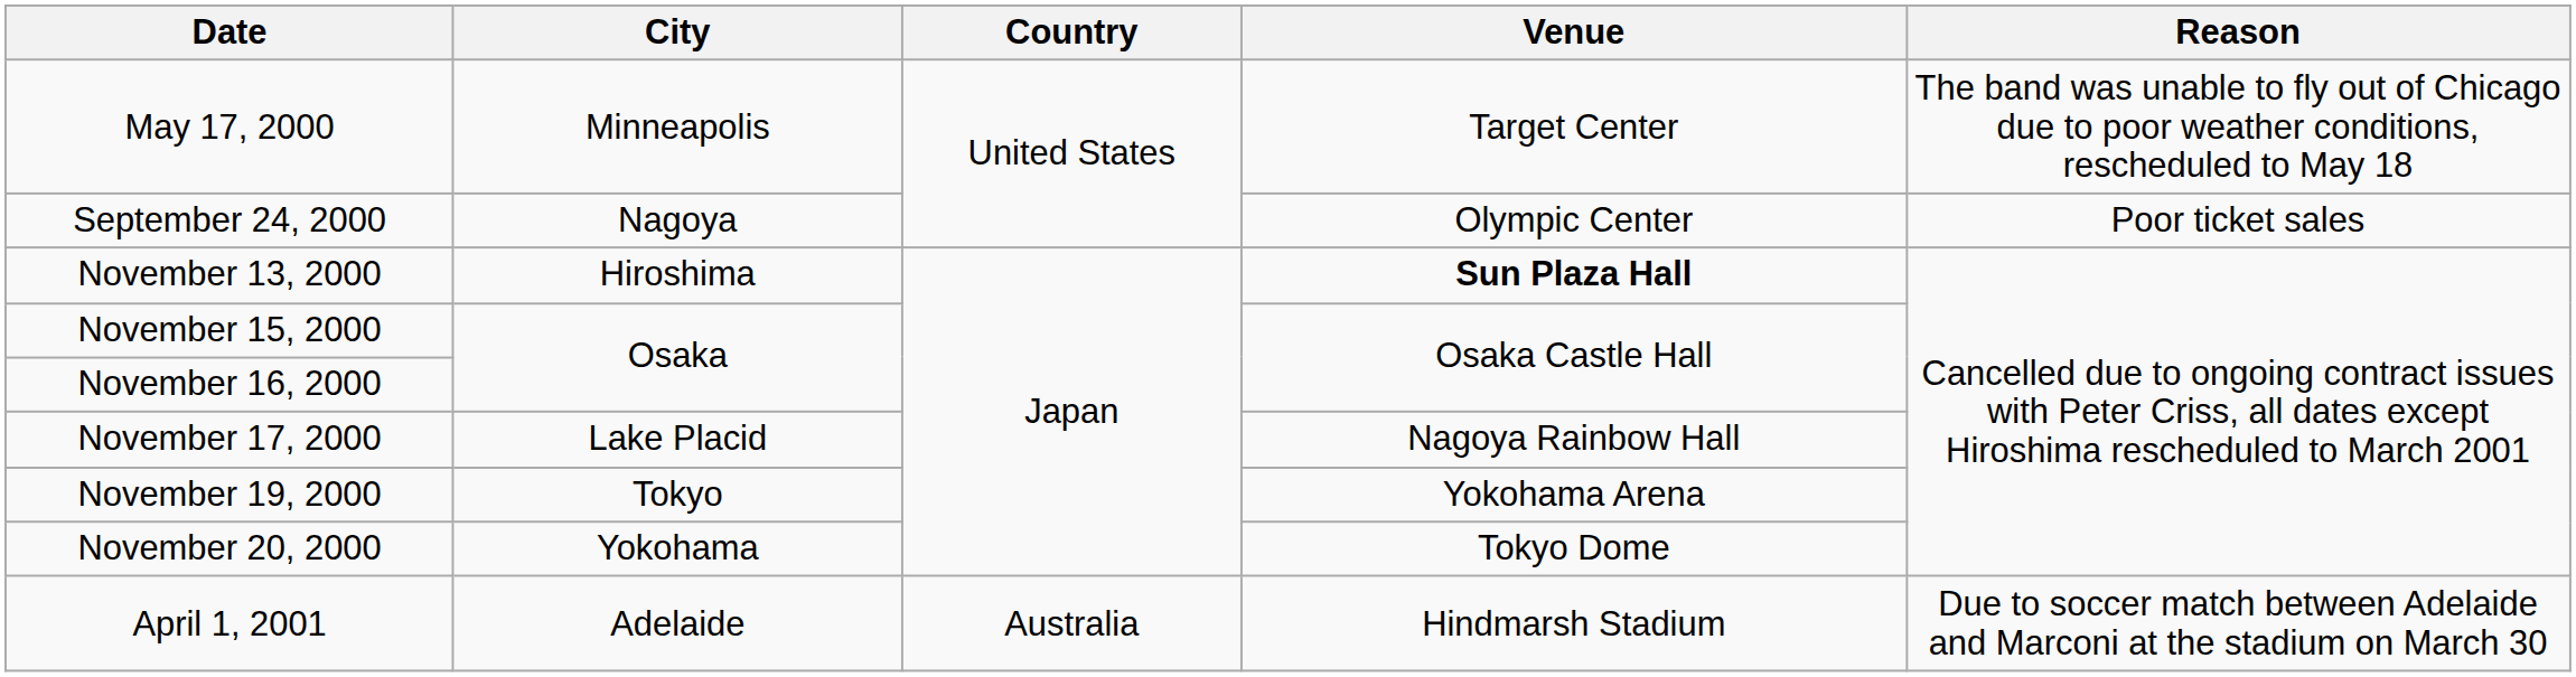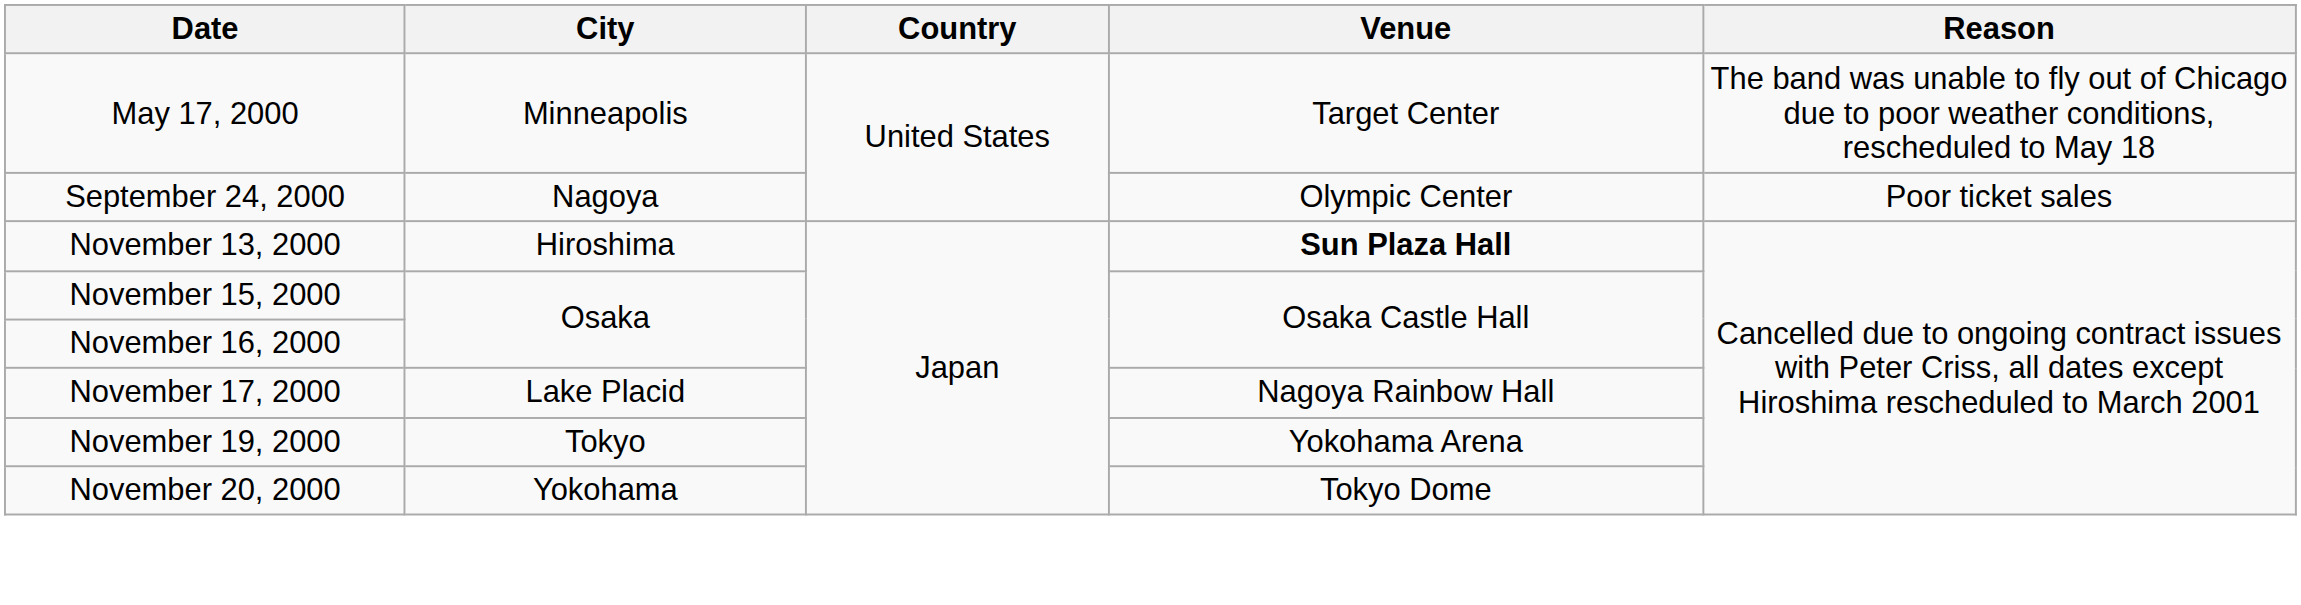 <table class="wikitable" style="text-align:center;">
 <tr>
 <th width="200">Date</th>
 <th width="200">City</th>
 <th width="150">Country</th>
 <th width="300">Venue</th>
 <th width="300">Reason</th>
 </tr>
 <tr>
 <td>May 17, 2000</td>
 <td>Minneapolis</td>
 <td rowspan="2">United States</td>
 <td>Target Center</td>
 <td>The band was unable to fly out of Chicago due to poor weather conditions, rescheduled to May 18</td>
 </tr>
 <tr>
 <td>September 24, 2000</td>
 <td>Nagoya</td>
 <td>Olympic Center</td>
 <td>Poor ticket sales</td>
 </tr>
 <tr>
 <td>November 13, 2000</td>
 <td>Hiroshima</td>
 <td rowspan="6">Japan</td>
 <td><strong>Sun Plaza Hall</strong></td>
 <td rowspan="6">Cancelled due to ongoing contract issues with Peter Criss, all dates except Hiroshima rescheduled to March 2001</td>
 </tr>
 <tr>
 <td>November 15, 2000</td>
 <td rowspan="2">Osaka</td>
 <td rowspan="2">Osaka Castle Hall</td>
 </tr>
 <tr>
 <td>November 16, 2000</td>
 </tr>
 <tr>
 <td>November 17, 2000</td>
 <td>Lake Placid</td>
 <td>Nagoya Rainbow Hall</td>
 </tr>
 <tr>
 <td>November 19, 2000</td>
 <td>Tokyo</td>
 <td>Yokohama Arena</td>
 </tr>
 <tr>
 <td>November 20, 2000</td>
 <td>Yokohama</td>
 <td>Tokyo Dome</td>
 </tr>
-<tr>
-<td>April 1, 2001</td>
-<td>Adelaide</td>
-<td>Australia</td>
-<td>Hindmarsh Stadium</td>
-<td>Due to soccer match between Adelaide and Marconi at the stadium on March 30</td>
-</tr>
 </table>
